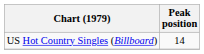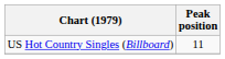 <table class="wikitable sortable">
 <tr>
 <th align="left">Chart (1979)</th>
 <th align="center">Peak<br>position</th>
 </tr>
 <tr>
 <td align="left">US <a href='#'>Hot Country Singles</a> (<em><a href='#'>Billboard</a></em>)</td>
-<td align="center">14</td>
+<td align="center">11</td>
 </tr>
 <tr>
 </tr>
 </table>
